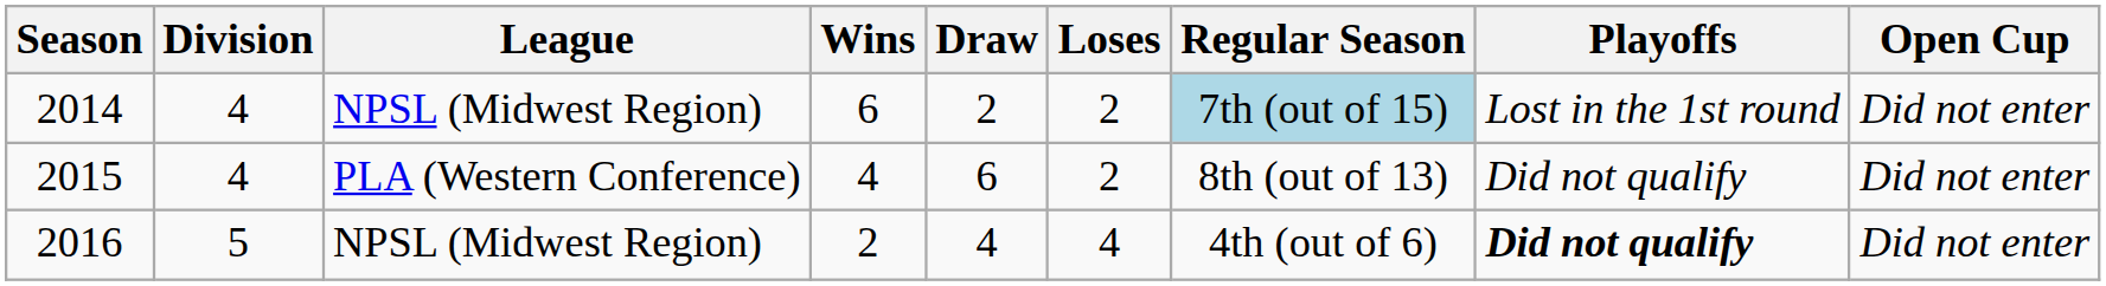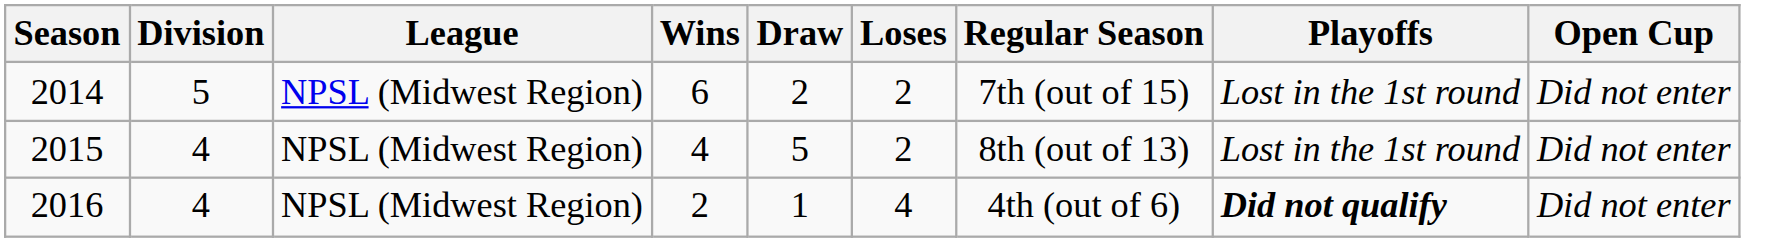 <table class="wikitable">
 <tr>
 <th>Season</th>
 <th>Division</th>
 <th>League</th>
 <th>Wins</th>
 <th>Draw</th>
 <th>Loses</th>
 <th>Regular Season</th>
 <th>Playoffs</th>
 <th>Open Cup</th>
 </tr>
 <tr>
 <td align=center>2014</td>
-<td align=center>4</td>
+<td align=center>5</td>
 <td><a href='#'>NPSL</a> (Midwest Region)</td>
 <td align=center>6</td>
 <td align=center>2</td>
 <td align=center>2</td>
-<td align=center style="background: lightblue;">7th (out of 15)</td>
+<td align=center>7th (out of 15)</td>
 <td><em>Lost in the 1st round</em></td>
 <td><em>Did not enter</em></td>
 </tr>
 <tr>
 <td align=center>2015</td>
 <td align=center>4</td>
-<td><a href='#'>PLA</a> (Western Conference)</td>
+<td>NPSL (Midwest Region)</td>
 <td align=center>4</td>
-<td align=center>6</td>
+<td align=center>5</td>
 <td align=center>2</td>
 <td align=center>8th (out of 13)</td>
-<td><em>Did not qualify</em></td>
+<td><em>Lost in the 1st round</em></td>
 <td><em>Did not enter</em></td>
 </tr>
 <tr>
 <td align=center>2016</td>
-<td align=center>5</td>
+<td align=center>4</td>
 <td>NPSL (Midwest Region)</td>
 <td align=center>2</td>
-<td align=center>4</td>
+<td align=center>1</td>
 <td align=center>4</td>
 <td align=center>4th (out of 6)</td>
 <td><strong><em>Did not qualify</em></strong></td>
 <td><em>Did not enter</em></td>
 </tr>
 </table>
